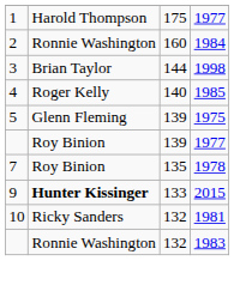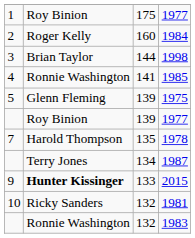 <table class="wikitable">
 <tr>
 </tr>
 <tr>
 <td>1</td>
-<td>Harold Thompson</td>
+<td>Roy Binion</td>
 <td>175</td>
 <td><a href='#'>1977</a></td>
 </tr>
 <tr>
 <td>2</td>
-<td>Ronnie Washington</td>
+<td>Roger Kelly</td>
 <td>160</td>
 <td><a href='#'>1984</a></td>
 </tr>
 <tr>
 <td>3</td>
 <td>Brian Taylor</td>
 <td>144</td>
 <td><a href='#'>1998</a></td>
 </tr>
 <tr>
 <td>4</td>
-<td>Roger Kelly</td>
-<td>140</td>
+<td>Ronnie Washington</td>
+<td>141</td>
 <td><a href='#'>1985</a></td>
 </tr>
 <tr>
 <td>5</td>
 <td>Glenn Fleming</td>
 <td>139</td>
 <td><a href='#'>1975</a></td>
 </tr>
 <tr>
 <td></td>
 <td>Roy Binion</td>
 <td>139</td>
 <td><a href='#'>1977</a></td>
 </tr>
 <tr>
 <td>7</td>
-<td>Roy Binion</td>
+<td>Harold Thompson</td>
 <td>135</td>
 <td><a href='#'>1978</a></td>
+</tr>
+<tr>
+<td></td>
+<td>Terry Jones</td>
+<td>134</td>
+<td><a href='#'>1987</a></td>
 </tr>
 <tr>
 <td>9</td>
 <td><strong>Hunter Kissinger</strong></td>
 <td>133</td>
 <td><a href='#'>2015</a></td>
 </tr>
 <tr>
 <td>10</td>
 <td>Ricky Sanders</td>
 <td>132</td>
 <td><a href='#'>1981</a></td>
 </tr>
 <tr>
 <td></td>
 <td>Ronnie Washington</td>
 <td>132</td>
 <td><a href='#'>1983</a></td>
 </tr>
 </table>
